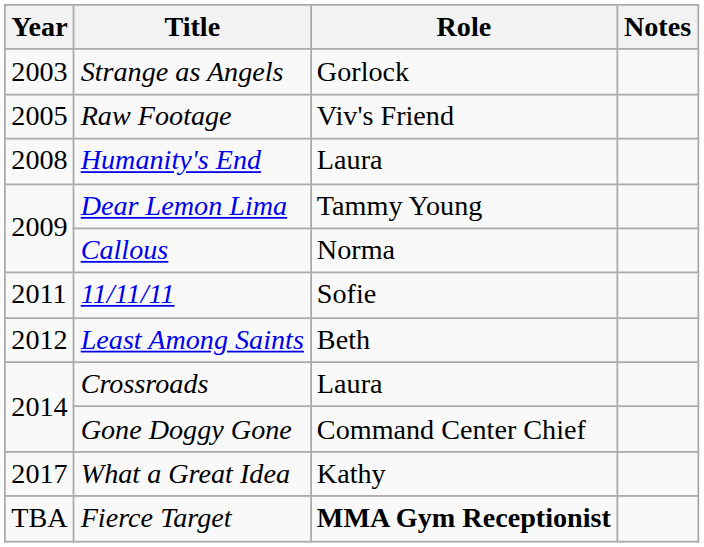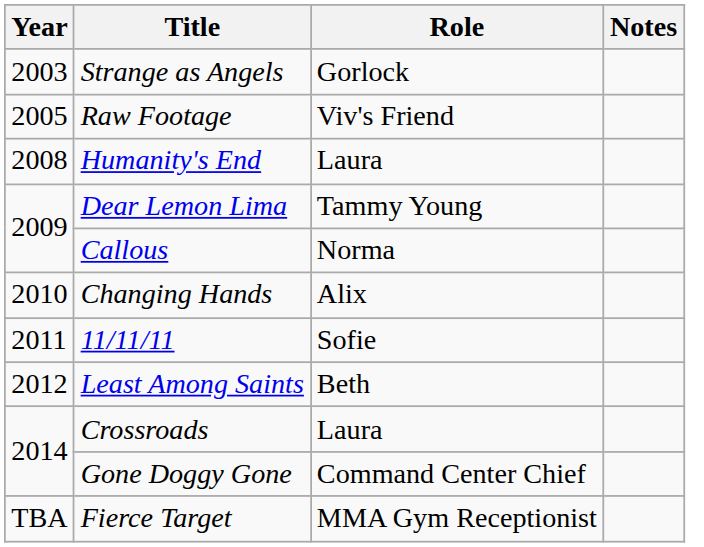 <table class="wikitable sortable">
 <tr>
 <th>Year</th>
 <th>Title</th>
 <th>Role</th>
 <th>Notes</th>
 </tr>
 <tr>
 <td>2003</td>
 <td><em>Strange as Angels</em></td>
 <td>Gorlock</td>
 <td></td>
 </tr>
 <tr>
 <td>2005</td>
 <td><em>Raw Footage</em></td>
 <td>Viv's Friend</td>
 <td></td>
 </tr>
 <tr>
 <td>2008</td>
 <td><em><a href='#'>Humanity's End</a></em></td>
 <td>Laura</td>
 <td></td>
 </tr>
 <tr>
 <td rowspan="2">2009</td>
 <td><em><a href='#'>Dear Lemon Lima</a></em></td>
 <td>Tammy Young</td>
 <td></td>
 </tr>
 <tr>
 <td><em><a href='#'>Callous</a></em></td>
 <td>Norma</td>
 <td></td>
 </tr>
 <tr>
+<td>2010</td>
+<td><em>Changing Hands</em></td>
+<td>Alix</td>
+<td></td>
+</tr>
+<tr>
 <td>2011</td>
 <td><a href='#'><em>11/11/11</em></a></td>
 <td>Sofie</td>
 <td></td>
 </tr>
 <tr>
 <td>2012</td>
 <td><em><a href='#'>Least Among Saints</a></em></td>
 <td>Beth</td>
 <td></td>
 </tr>
 <tr>
 <td rowspan="2">2014</td>
 <td><em>Crossroads</em></td>
 <td>Laura</td>
 <td></td>
 </tr>
 <tr>
 <td><em>Gone Doggy Gone</em></td>
 <td>Command Center Chief</td>
 <td></td>
 </tr>
 <tr>
-<td>2017</td>
-<td><em>What a Great Idea</em></td>
-<td>Kathy</td>
-<td></td>
-</tr>
-<tr>
 <td>TBA</td>
 <td><em>Fierce Target</em></td>
-<td><strong>MMA Gym Receptionist</strong></td>
+<td>MMA Gym Receptionist</td>
 <td></td>
 </tr>
 </table>
